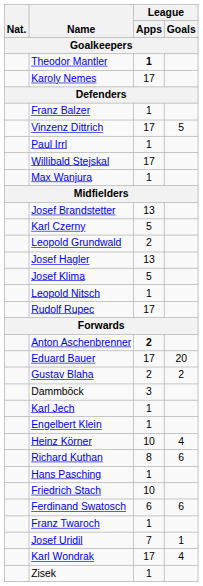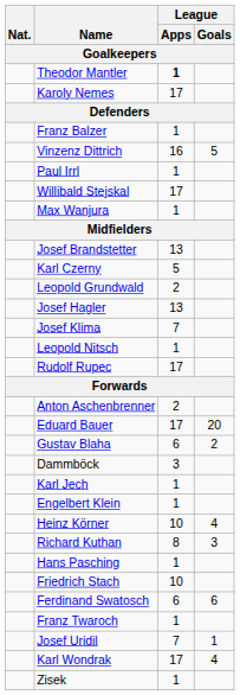 <table class="wikitable" style="text-align:center">
 <tr>
 <th rowspan="2" valign="bottom">Nat.</th>
 <th rowspan="2" valign="bottom">Name</th>
 <th colspan="2" width="85">League</th>
 </tr>
 <tr>
 <th>Apps</th>
 <th>Goals</th>
 </tr>
 <tr>
 <th colspan=13>Goalkeepers</th>
 </tr>
 <tr>
 <td></td>
 <td align="left"><a href='#'>Theodor Mantler</a></td>
 <td><strong>1</strong></td>
 <td></td>
 </tr>
 <tr>
 <td></td>
 <td align="left"><a href='#'>Karoly Nemes</a></td>
 <td>17</td>
 <td></td>
 </tr>
 <tr>
 <th colspan=13>Defenders</th>
 </tr>
 <tr>
 <td></td>
 <td align="left"><a href='#'>Franz Balzer</a></td>
 <td>1</td>
 <td></td>
 </tr>
 <tr>
 <td></td>
 <td align="left"><a href='#'>Vinzenz Dittrich</a></td>
-<td>17</td>
+<td>16</td>
 <td>5</td>
 </tr>
 <tr>
 <td></td>
 <td align="left"><a href='#'>Paul Irrl</a></td>
 <td>1</td>
 <td></td>
 </tr>
 <tr>
 <td></td>
 <td align="left"><a href='#'>Willibald Stejskal</a></td>
 <td>17</td>
 <td></td>
 </tr>
 <tr>
 <td></td>
 <td align="left"><a href='#'>Max Wanjura</a></td>
 <td>1</td>
 <td></td>
 </tr>
 <tr>
 <th colspan=13>Midfielders</th>
 </tr>
 <tr>
 <td></td>
 <td align="left"><a href='#'>Josef Brandstetter</a></td>
 <td>13</td>
 <td></td>
 </tr>
 <tr>
 <td></td>
 <td align="left"><a href='#'>Karl Czerny</a></td>
 <td>5</td>
 <td></td>
 </tr>
 <tr>
 <td></td>
 <td align="left"><a href='#'>Leopold Grundwald</a></td>
 <td>2</td>
 <td></td>
 </tr>
 <tr>
 <td></td>
 <td align="left"><a href='#'>Josef Hagler</a></td>
 <td>13</td>
 <td></td>
 </tr>
 <tr>
 <td></td>
 <td align="left"><a href='#'>Josef Klima</a></td>
-<td>5</td>
+<td>7</td>
 <td></td>
 </tr>
 <tr>
 <td></td>
 <td align="left"><a href='#'>Leopold Nitsch</a></td>
 <td>1</td>
 <td></td>
 </tr>
 <tr>
 <td></td>
 <td align="left"><a href='#'>Rudolf Rupec</a></td>
 <td>17</td>
 <td></td>
 </tr>
 <tr>
 <th colspan=13>Forwards</th>
 </tr>
 <tr>
 <td></td>
 <td align="left"><a href='#'>Anton Aschenbrenner</a></td>
-<td><strong>2</strong></td>
+<td>2</td>
 <td></td>
 </tr>
 <tr>
 <td></td>
 <td align="left"><a href='#'>Eduard Bauer</a></td>
 <td>17</td>
 <td>20</td>
 </tr>
 <tr>
 <td></td>
 <td align="left"><a href='#'>Gustav Blaha</a></td>
-<td>2</td>
+<td>6</td>
 <td>2</td>
 </tr>
 <tr>
 <td></td>
 <td align="left">Dammböck</td>
 <td>3</td>
 <td></td>
 </tr>
 <tr>
 <td></td>
 <td align="left"><a href='#'>Karl Jech</a></td>
 <td>1</td>
 <td></td>
 </tr>
 <tr>
 <td></td>
 <td align="left"><a href='#'>Engelbert Klein</a></td>
 <td>1</td>
 <td></td>
 </tr>
 <tr>
 <td></td>
 <td align="left"><a href='#'>Heinz Körner</a></td>
 <td>10</td>
 <td>4</td>
 </tr>
 <tr>
 <td></td>
 <td align="left"><a href='#'>Richard Kuthan</a></td>
 <td>8</td>
-<td>6</td>
+<td>3</td>
 </tr>
 <tr>
 <td></td>
 <td align="left"><a href='#'>Hans Pasching</a></td>
 <td>1</td>
 <td></td>
 </tr>
 <tr>
 <td></td>
 <td align="left"><a href='#'>Friedrich Stach</a></td>
 <td>10</td>
 <td></td>
 </tr>
 <tr>
 <td></td>
 <td align="left"><a href='#'>Ferdinand Swatosch</a></td>
 <td>6</td>
 <td>6</td>
 </tr>
 <tr>
 <td></td>
 <td align="left"><a href='#'>Franz Twaroch</a></td>
 <td>1</td>
 <td></td>
 </tr>
 <tr>
 <td></td>
 <td align="left"><a href='#'>Josef Uridil</a></td>
 <td>7</td>
 <td>1</td>
 </tr>
 <tr>
 <td></td>
 <td align="left"><a href='#'>Karl Wondrak</a></td>
 <td>17</td>
 <td>4</td>
 </tr>
 <tr>
 <td></td>
 <td align="left">Zisek</td>
 <td>1</td>
 <td></td>
 </tr>
 </table>
